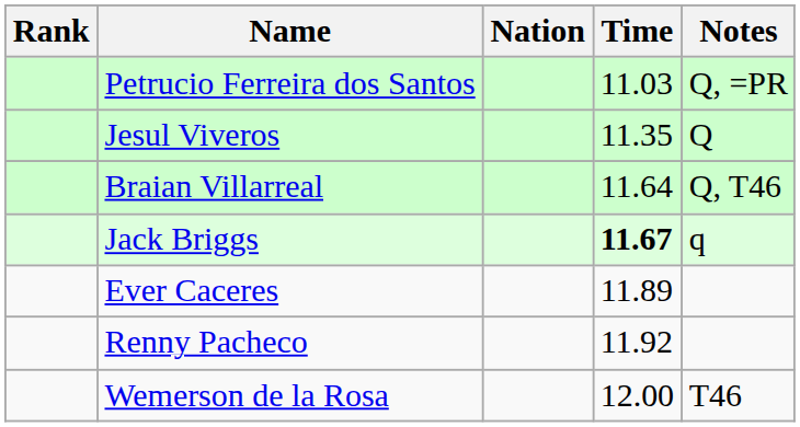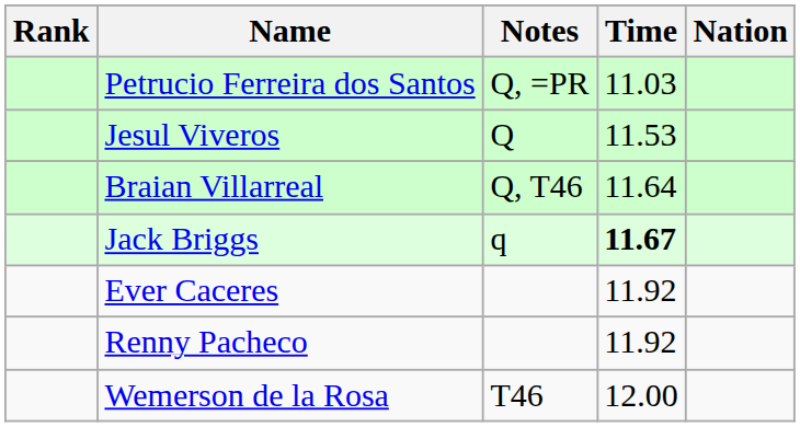 <table class="wikitable sortable">
 <tr>
 <th>Rank</th>
 <th>Name</th>
+<th>Notes</th>
+<th>Time</th>
 <th>Nation</th>
-<th>Time</th>
-<th>Notes</th>
 </tr>
 <tr bgcolor=ccffcc>
 <td></td>
 <td><a href='#'>Petrucio Ferreira dos Santos</a></td>
+<td>Q, =PR</td>
+<td>11.03</td>
 <td></td>
-<td>11.03</td>
-<td>Q, =PR</td>
 </tr>
 <tr bgcolor=ccffcc>
 <td></td>
 <td><a href='#'>Jesul Viveros</a></td>
+<td>Q</td>
+<td>11.53</td>
 <td></td>
-<td>11.35</td>
-<td>Q</td>
 </tr>
 <tr bgcolor=ccffcc>
 <td></td>
 <td><a href='#'>Braian Villarreal</a></td>
+<td>Q, T46</td>
+<td>11.64</td>
 <td></td>
-<td>11.64</td>
-<td>Q, T46</td>
 </tr>
 <tr bgcolor=ddffdd>
 <td></td>
 <td><a href='#'>Jack Briggs</a></td>
+<td>q</td>
+<td><strong>11.67</strong></td>
 <td></td>
-<td><strong>11.67</strong></td>
-<td>q</td>
 </tr>
 <tr>
 <td></td>
 <td><a href='#'>Ever Caceres</a></td>
 <td></td>
-<td>11.89</td>
+<td>11.92</td>
 <td></td>
 </tr>
 <tr>
 <td></td>
 <td><a href='#'>Renny Pacheco</a></td>
 <td></td>
 <td>11.92</td>
 <td></td>
 </tr>
 <tr>
 <td></td>
 <td><a href='#'>Wemerson de la Rosa</a></td>
+<td>T46</td>
+<td>12.00</td>
 <td></td>
-<td>12.00</td>
-<td>T46</td>
 </tr>
 </table>
